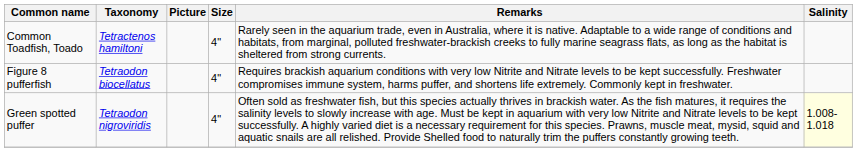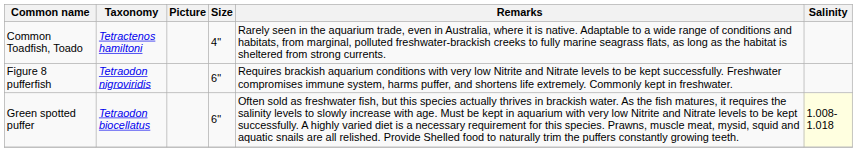 <table class="wikitable collapsible sortable">
 <tr>
 <th style=width:8em>Common name</th>
 <th style=width:6em>Taxonomy</th>
 <th class="unsortable">Picture</th>
 <th>Size</th>
 <th class="unsortable">Remarks</th>
 <th>Salinity</th>
 </tr>
 <tr>
 <td>Common Toadfish, Toado</td>
 <td><em><a href='#'>Tetractenos hamiltoni</a></em></td>
 <td></td>
 <td>4"</td>
 <td>Rarely seen in the aquarium trade, even in Australia, where it is native. Adaptable to a wide range of conditions and habitats, from marginal, polluted freshwater-brackish creeks to fully marine seagrass flats, as long as the habitat is sheltered from strong currents.</td>
 <td></td>
 </tr>
 <tr>
 <td>Figure 8 pufferfish</td>
-<td><em><a href='#'>Tetraodon biocellatus</a></em></td>
+<td><em><a href='#'>Tetraodon nigroviridis</a></em></td>
 <td></td>
-<td>4"</td>
+<td>6"</td>
 <td>Requires brackish aquarium conditions with very low Nitrite and Nitrate levels to be kept successfully. Freshwater compromises immune system, harms puffer, and shortens life extremely. Commonly kept in freshwater.</td>
 <td></td>
 </tr>
 <tr>
 <td>Green spotted puffer</td>
-<td><em><a href='#'>Tetraodon nigroviridis</a></em></td>
+<td><em><a href='#'>Tetraodon biocellatus</a></em></td>
 <td></td>
-<td>4"</td>
+<td>6"</td>
 <td>Often sold as freshwater fish, but this species actually thrives in brackish water. As the fish matures, it requires the salinity levels to slowly increase with age. Must be kept in aquarium with very low Nitrite and Nitrate levels to be kept successfully. A highly varied diet is a necessary requirement for this species. Prawns, muscle meat, mysid, squid and aquatic snails are all relished. Provide Shelled food to naturally trim the puffers constantly growing teeth.</td>
 <td style="background: lightyellow;">1.008-1.018</td>
 </tr>
 <tr>
 </tr>
 </table>
